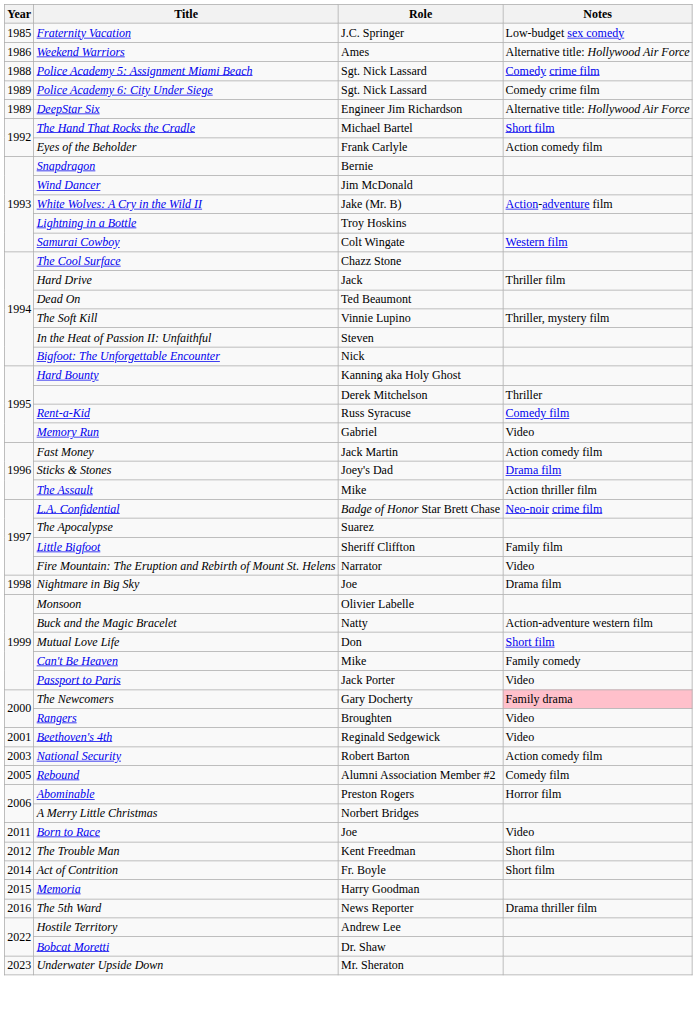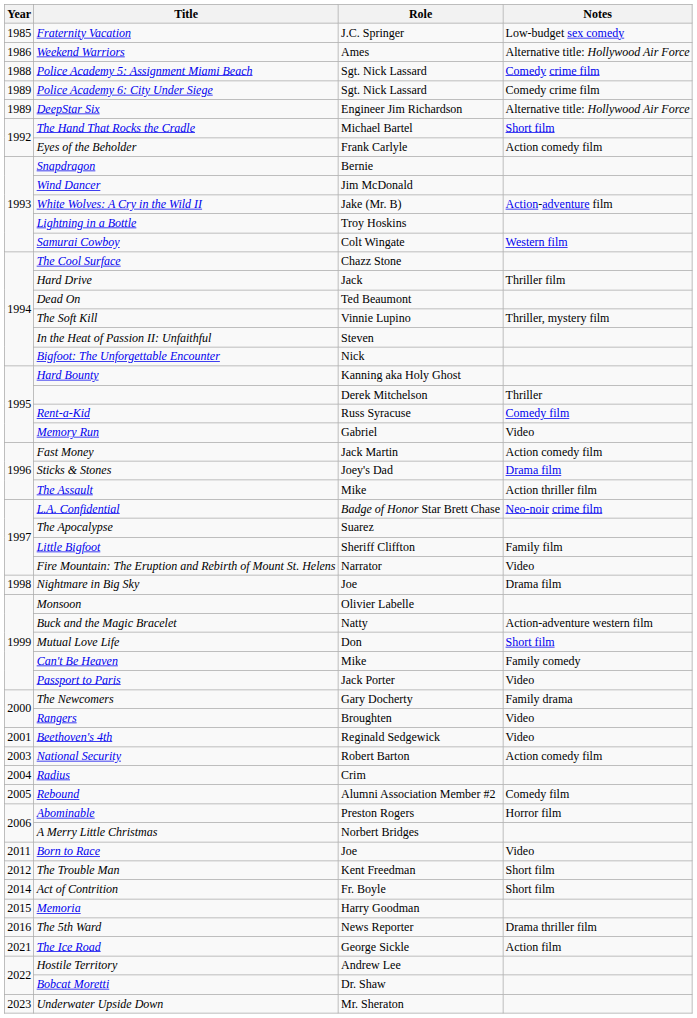 <table class="wikitable sortable">
 <tr>
 <th>Year</th>
 <th>Title</th>
 <th>Role</th>
 <th class="unsortable">Notes</th>
 </tr>
 <tr>
 <td>1985</td>
 <td><em><a href='#'>Fraternity Vacation</a></em></td>
 <td>J.C. Springer</td>
 <td>Low-budget <a href='#'>sex comedy</a></td>
 </tr>
 <tr>
 <td>1986</td>
 <td><em><a href='#'>Weekend Warriors</a></em></td>
 <td>Ames</td>
 <td>Alternative title: <em>Hollywood Air Force</em></td>
 </tr>
 <tr>
 <td>1988</td>
 <td><em><a href='#'>Police Academy 5: Assignment Miami Beach</a></em></td>
 <td>Sgt. Nick Lassard</td>
 <td><a href='#'>Comedy</a> <a href='#'>crime film</a></td>
 </tr>
 <tr>
 <td>1989</td>
 <td><em><a href='#'>Police Academy 6: City Under Siege</a></em></td>
 <td>Sgt. Nick Lassard</td>
 <td>Comedy crime film</td>
 </tr>
 <tr>
 <td>1989</td>
 <td><em><a href='#'>DeepStar Six</a></em></td>
 <td>Engineer Jim Richardson</td>
 <td>Alternative title: <em>Hollywood Air Force</em></td>
 </tr>
 <tr>
 <td rowspan="2">1992</td>
 <td><em><a href='#'>The Hand That Rocks the Cradle</a></em></td>
 <td>Michael Bartel</td>
 <td><a href='#'>Short film</a></td>
 </tr>
 <tr>
 <td><em>Eyes of the Beholder</em></td>
 <td>Frank Carlyle</td>
 <td>Action comedy film</td>
 </tr>
 <tr>
 <td rowspan="5">1993</td>
 <td><em><a href='#'>Snapdragon</a></em></td>
 <td>Bernie</td>
 <td></td>
 </tr>
 <tr>
 <td><em><a href='#'>Wind Dancer</a></em></td>
 <td>Jim McDonald</td>
 <td></td>
 </tr>
 <tr>
 <td><em><a href='#'>White Wolves: A Cry in the Wild II</a></em></td>
 <td>Jake (Mr. B)</td>
 <td><a href='#'>Action</a>-<a href='#'>adventure</a> film</td>
 </tr>
 <tr>
 <td><em><a href='#'>Lightning in a Bottle</a></em></td>
 <td>Troy Hoskins</td>
 <td></td>
 </tr>
 <tr>
 <td><em><a href='#'>Samurai Cowboy</a></em></td>
 <td>Colt Wingate</td>
 <td><a href='#'>Western film</a></td>
 </tr>
 <tr>
 <td rowspan="6">1994</td>
 <td><em><a href='#'>The Cool Surface</a></em></td>
 <td>Chazz Stone</td>
 <td></td>
 </tr>
 <tr>
 <td><em>Hard Drive</em></td>
 <td>Jack</td>
 <td>Thriller film</td>
 </tr>
 <tr>
 <td><em>Dead On</em></td>
 <td>Ted Beaumont</td>
 <td></td>
 </tr>
 <tr>
 <td><em>The Soft Kill</em></td>
 <td>Vinnie Lupino</td>
 <td>Thriller, mystery film</td>
 </tr>
 <tr>
 <td><em>In the Heat of Passion II: Unfaithful</em></td>
 <td>Steven</td>
 <td></td>
 </tr>
 <tr>
 <td><em><a href='#'>Bigfoot: The Unforgettable Encounter</a></em></td>
 <td>Nick</td>
 <td></td>
 </tr>
 <tr>
 <td rowspan="4">1995</td>
 <td><em><a href='#'>Hard Bounty</a></em></td>
 <td>Kanning aka Holy Ghost</td>
 <td></td>
 </tr>
 <tr>
 <td><em></em></td>
 <td>Derek Mitchelson</td>
 <td>Thriller</td>
 </tr>
 <tr>
 <td><em><a href='#'>Rent-a-Kid</a></em></td>
 <td>Russ Syracuse</td>
 <td><a href='#'>Comedy film</a></td>
 </tr>
 <tr>
 <td><em><a href='#'>Memory Run</a></em></td>
 <td>Gabriel</td>
 <td>Video</td>
 </tr>
 <tr>
 <td rowspan="3">1996</td>
 <td><em>Fast Money</em></td>
 <td>Jack Martin</td>
 <td>Action comedy film</td>
 </tr>
 <tr>
 <td><em>Sticks & Stones</em></td>
 <td>Joey's Dad</td>
 <td><a href='#'>Drama film</a></td>
 </tr>
 <tr>
 <td><em><a href='#'>The Assault</a></em></td>
 <td>Mike</td>
 <td>Action thriller film</td>
 </tr>
 <tr>
 <td rowspan="4">1997</td>
 <td><em><a href='#'>L.A. Confidential</a></em></td>
 <td><em>Badge of Honor</em> Star Brett Chase</td>
 <td><a href='#'>Neo-noir</a> <a href='#'>crime film</a></td>
 </tr>
 <tr>
 <td><em>The Apocalypse</em></td>
 <td>Suarez</td>
 <td></td>
 </tr>
 <tr>
 <td><em><a href='#'>Little Bigfoot</a></em></td>
 <td>Sheriff Cliffton</td>
 <td>Family film</td>
 </tr>
 <tr>
 <td><em>Fire Mountain: The Eruption and Rebirth of Mount St. Helens</em></td>
 <td>Narrator</td>
 <td>Video</td>
 </tr>
 <tr>
 <td>1998</td>
 <td><em>Nightmare in Big Sky</em></td>
 <td>Joe</td>
 <td>Drama film</td>
 </tr>
 <tr>
 <td rowspan="5">1999</td>
 <td><em>Monsoon</em></td>
 <td>Olivier Labelle</td>
 <td></td>
 </tr>
 <tr>
 <td><em>Buck and the Magic Bracelet</em></td>
 <td>Natty</td>
 <td>Action-adventure western film</td>
 </tr>
 <tr>
 <td><em>Mutual Love Life</em></td>
 <td>Don</td>
 <td><a href='#'>Short film</a></td>
 </tr>
 <tr>
 <td><em><a href='#'>Can't Be Heaven</a></em></td>
 <td>Mike</td>
 <td>Family comedy</td>
 </tr>
 <tr>
 <td><em><a href='#'>Passport to Paris</a></em></td>
 <td>Jack Porter</td>
 <td>Video</td>
 </tr>
 <tr>
 <td rowspan="2">2000</td>
 <td><em>The Newcomers</em></td>
 <td>Gary Docherty</td>
-<td style="background: pink;">Family drama</td>
+<td>Family drama</td>
 </tr>
 <tr>
 <td><em><a href='#'>Rangers</a></em></td>
 <td>Broughten</td>
 <td>Video</td>
 </tr>
 <tr>
 <td>2001</td>
 <td><em><a href='#'>Beethoven's 4th</a></em></td>
 <td>Reginald Sedgewick</td>
 <td>Video</td>
 </tr>
 <tr>
 <td>2003</td>
 <td><em><a href='#'>National Security</a></em></td>
 <td>Robert Barton</td>
 <td>Action comedy film</td>
+</tr>
+<tr>
+<td>2004</td>
+<td><em><a href='#'>Radius</a></em></td>
+<td>Crim</td>
+<td></td>
 </tr>
 <tr>
 <td>2005</td>
 <td><em><a href='#'>Rebound</a></em></td>
 <td>Alumni Association Member #2</td>
 <td>Comedy film</td>
 </tr>
 <tr>
 <td rowspan="2">2006</td>
 <td><em><a href='#'>Abominable</a></em></td>
 <td>Preston Rogers</td>
 <td>Horror film</td>
 </tr>
 <tr>
 <td><em>A Merry Little Christmas</em></td>
 <td>Norbert Bridges</td>
 <td></td>
 </tr>
 <tr>
 <td>2011</td>
 <td><em><a href='#'>Born to Race</a></em></td>
 <td>Joe</td>
 <td>Video</td>
 </tr>
 <tr>
 <td>2012</td>
 <td><em>The Trouble Man</em></td>
 <td>Kent Freedman</td>
 <td>Short film</td>
 </tr>
 <tr>
 <td>2014</td>
 <td><em>Act of Contrition</em></td>
 <td>Fr. Boyle</td>
 <td>Short film</td>
 </tr>
 <tr>
 <td>2015</td>
 <td><em><a href='#'>Memoria</a></em></td>
 <td>Harry Goodman</td>
 <td></td>
 </tr>
 <tr>
 <td>2016</td>
 <td><em>The 5th Ward</em></td>
 <td>News Reporter</td>
 <td>Drama thriller film</td>
 </tr>
 <tr>
+<td>2021</td>
+<td><em><a href='#'>The Ice Road</a></em></td>
+<td>George Sickle</td>
+<td>Action film</td>
+</tr>
+<tr>
 <td rowspan="2">2022</td>
 <td><em>Hostile Territory</em></td>
 <td>Andrew Lee</td>
 <td></td>
 </tr>
 <tr>
 <td><em><a href='#'>Bobcat Moretti</a></em></td>
 <td>Dr. Shaw</td>
 <td></td>
 </tr>
 <tr>
 <td>2023</td>
 <td><em>Underwater Upside Down</em></td>
 <td>Mr. Sheraton</td>
 <td></td>
 </tr>
 </table>
